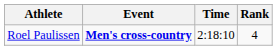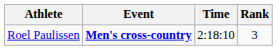 <table class=wikitable style="font-size:90%">
 <tr>
 <th>Athlete</th>
 <th>Event</th>
 <th>Time</th>
 <th>Rank</th>
 </tr>
 <tr align=center>
 <td align=left><a href='#'>Roel Paulissen</a></td>
 <td align=left><strong><a href='#'>Men's cross-country</a></strong></td>
 <td>2:18:10</td>
-<td>4</td>
+<td>3</td>
 </tr>
 </table>
